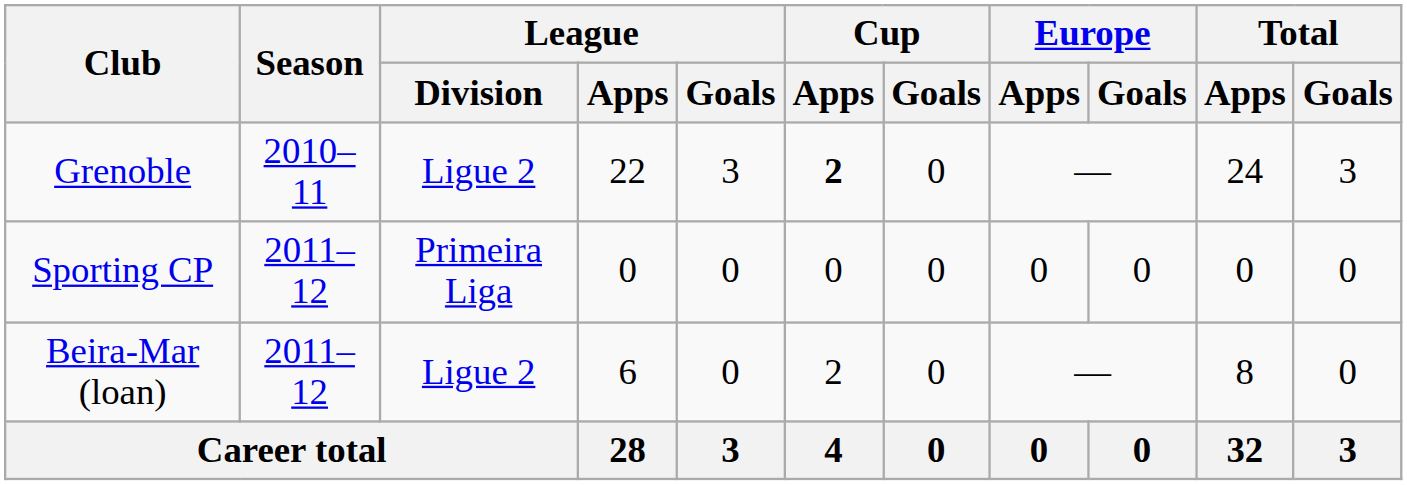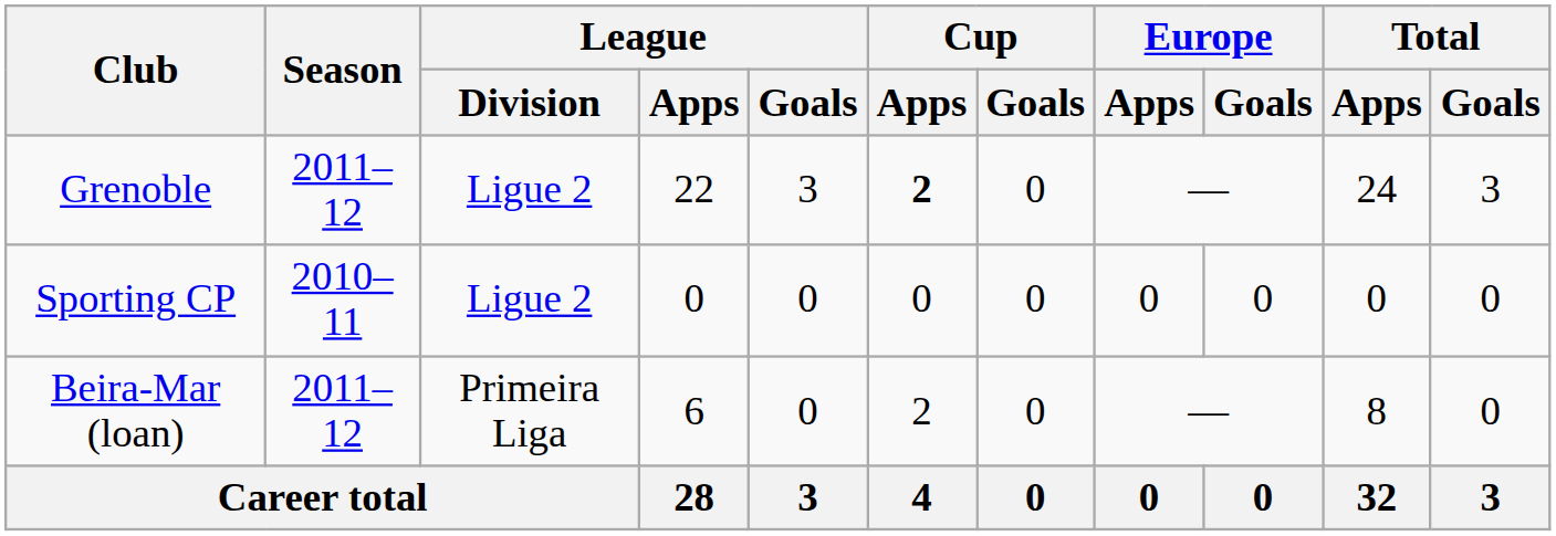 <table class="wikitable" style="text-align:center">
 <tr>
 <th rowspan="2">Club</th>
 <th rowspan="2">Season</th>
 <th colspan="3">League</th>
 <th colspan="2">Cup</th>
 <th colspan="2"><a href='#'>Europe</a></th>
 <th colspan="2">Total</th>
 </tr>
 <tr>
 <th>Division</th>
 <th>Apps</th>
 <th>Goals</th>
 <th>Apps</th>
 <th>Goals</th>
 <th>Apps</th>
 <th>Goals</th>
 <th>Apps</th>
 <th>Goals</th>
 </tr>
 <tr>
 <td><a href='#'>Grenoble</a></td>
-<td><a href='#'>2010–11</a></td>
+<td><a href='#'>2011–12</a></td>
 <td><a href='#'>Ligue 2</a></td>
 <td>22</td>
 <td>3</td>
 <td><strong>2</strong></td>
 <td>0</td>
 <td colspan="2">—</td>
 <td>24</td>
 <td>3</td>
 </tr>
 <tr>
 <td><a href='#'>Sporting CP</a></td>
-<td><a href='#'>2011–12</a></td>
-<td><a href='#'>Primeira Liga</a></td>
+<td><a href='#'>2010–11</a></td>
+<td><a href='#'>Ligue 2</a></td>
 <td>0</td>
 <td>0</td>
 <td>0</td>
 <td>0</td>
 <td>0</td>
 <td>0</td>
 <td>0</td>
 <td>0</td>
 </tr>
 <tr>
 <td><a href='#'>Beira-Mar</a> (loan)</td>
 <td><a href='#'>2011–12</a></td>
-<td><a href='#'>Ligue 2</a></td>
+<td>Primeira Liga</td>
 <td>6</td>
 <td>0</td>
 <td>2</td>
 <td>0</td>
 <td colspan="2">—</td>
 <td>8</td>
 <td>0</td>
 </tr>
 <tr>
 <th colspan="3">Career total</th>
 <th>28</th>
 <th>3</th>
 <th>4</th>
 <th>0</th>
 <th>0</th>
 <th>0</th>
 <th>32</th>
 <th>3</th>
 </tr>
 </table>
